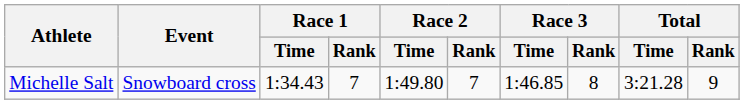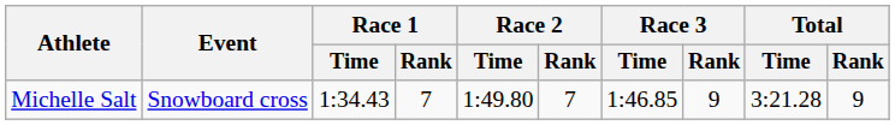 <table class="wikitable" style="font-size:90%">
 <tr>
 <th rowspan="2">Athlete</th>
 <th rowspan="2">Event</th>
 <th colspan=2>Race 1</th>
 <th colspan=2>Race 2</th>
 <th colspan=2>Race 3</th>
 <th colspan=2>Total</th>
 </tr>
 <tr style="font-size:95%">
 <th>Time</th>
 <th>Rank</th>
 <th>Time</th>
 <th>Rank</th>
 <th>Time</th>
 <th>Rank</th>
 <th>Time</th>
 <th>Rank</th>
 </tr>
 <tr align=center>
 <td align=left><a href='#'>Michelle Salt</a></td>
 <td align=left><a href='#'>Snowboard cross</a></td>
 <td>1:34.43</td>
 <td>7</td>
 <td>1:49.80</td>
 <td>7</td>
 <td>1:46.85</td>
-<td>8</td>
+<td>9</td>
 <td>3:21.28</td>
 <td>9</td>
 </tr>
 </table>
